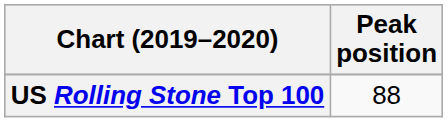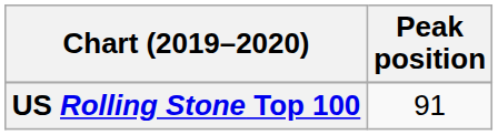 <table class="wikitable sortable plainrowheaders" style="text-align:center;">
 <tr>
 <th>Chart (2019–2020)</th>
 <th>Peak<br>position</th>
 </tr>
 <tr>
 </tr>
 <tr>
 </tr>
 <tr>
 </tr>
 <tr>
 </tr>
 <tr>
 </tr>
 <tr>
 <th scope="row">US <a href='#'><em>Rolling Stone</em> Top 100</a></th>
-<td>88</td>
+<td>91</td>
 </tr>
 </table>
